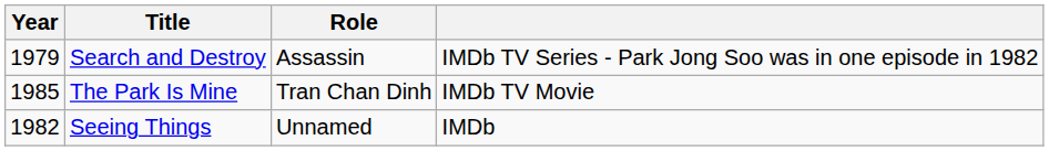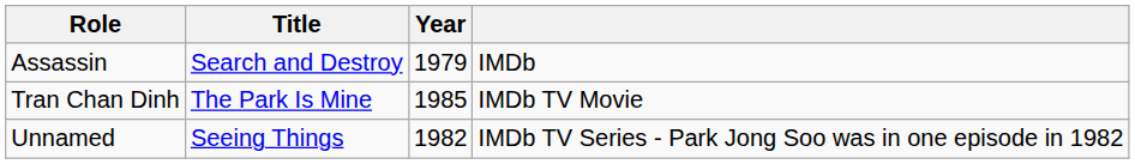 <table class="wikitable">
 <tr>
+<th>Role</th>
+<th>Title</th>
 <th>Year</th>
-<th>Title</th>
-<th>Role</th>
 <th></th>
 </tr>
 <tr>
+<td>Assassin</td>
+<td><a href='#'>Search and Destroy</a></td>
 <td>1979</td>
-<td><a href='#'>Search and Destroy</a></td>
-<td>Assassin</td>
-<td>IMDb  TV Series - Park Jong Soo was in one episode in 1982</td>
+<td>IMDb</td>
 </tr>
 <tr>
+<td>Tran Chan Dinh</td>
+<td><a href='#'>The Park Is Mine</a></td>
 <td>1985</td>
-<td><a href='#'>The Park Is Mine</a></td>
-<td>Tran Chan Dinh</td>
 <td>IMDb  TV Movie</td>
 </tr>
 <tr>
+<td>Unnamed</td>
+<td><a href='#'>Seeing Things</a></td>
 <td>1982</td>
-<td><a href='#'>Seeing Things</a></td>
-<td>Unnamed</td>
-<td>IMDb</td>
+<td>IMDb  TV Series - Park Jong Soo was in one episode in 1982</td>
 </tr>
 </table>
